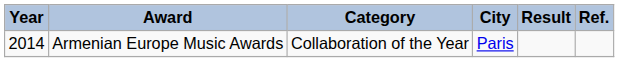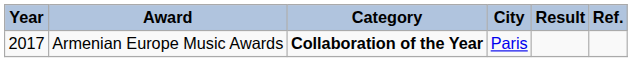 <table class="wikitable" style="font-size:90%;">
 <tr>
 <th style="background:#B0C4DE;"><strong>Year</strong></th>
 <th style="background:#B0C4DE;"><strong>Award</strong></th>
 <th style="background:#B0C4DE;"><strong>Category</strong></th>
 <th style="background:#B0C4DE;"><strong>City</strong></th>
 <th style="background:#B0C4DE;"><strong>Result</strong></th>
 <th style="background:#B0C4DE;"><strong>Ref.</strong></th>
 </tr>
 <tr>
-<td>2014</td>
+<td>2017</td>
 <td>Armenian Europe Music Awards</td>
-<td>Collaboration of the Year</td>
+<td><strong>Collaboration of the Year</strong></td>
 <td><a href='#'>Paris</a></td>
 <td></td>
 <td></td>
 </tr>
 <tr>
 </tr>
 </table>
